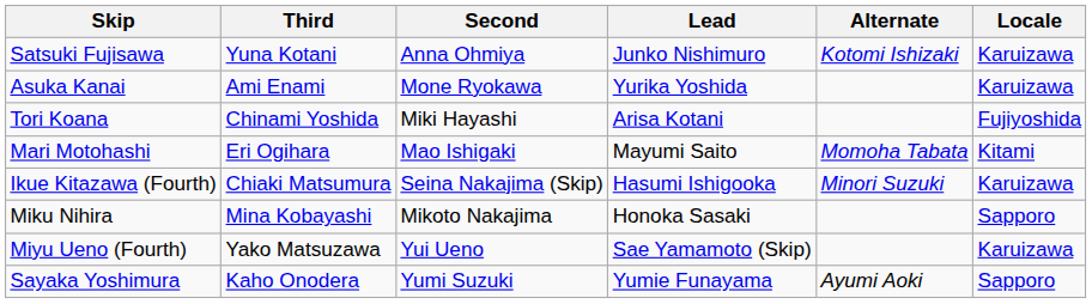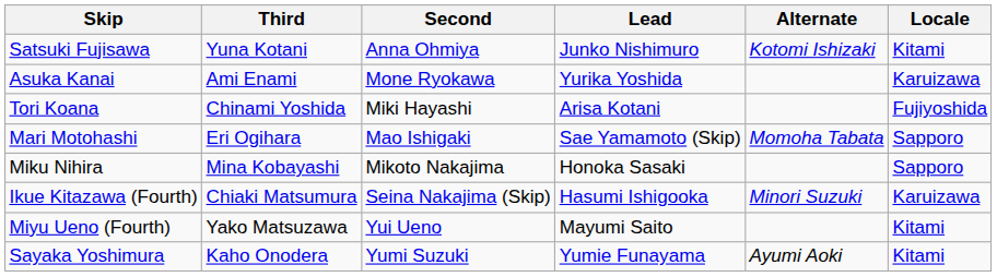 <table class=wikitable>
 <tr>
 <th scope="col">Skip</th>
 <th scope="col">Third</th>
 <th scope="col">Second</th>
 <th scope="col">Lead</th>
 <th scope="col">Alternate</th>
 <th scope="col">Locale</th>
 </tr>
 <tr>
 <td><a href='#'>Satsuki Fujisawa</a></td>
 <td><a href='#'>Yuna Kotani</a></td>
 <td><a href='#'>Anna Ohmiya</a></td>
 <td><a href='#'>Junko Nishimuro</a></td>
 <td><em><a href='#'>Kotomi Ishizaki</a></em></td>
-<td> <a href='#'>Karuizawa</a></td>
+<td> <a href='#'>Kitami</a></td>
 </tr>
 <tr>
 <td><a href='#'>Asuka Kanai</a></td>
 <td><a href='#'>Ami Enami</a></td>
 <td><a href='#'>Mone Ryokawa</a></td>
 <td><a href='#'>Yurika Yoshida</a></td>
 <td></td>
 <td> <a href='#'>Karuizawa</a></td>
 </tr>
 <tr>
 <td><a href='#'>Tori Koana</a></td>
 <td><a href='#'>Chinami Yoshida</a></td>
 <td>Miki Hayashi</td>
 <td><a href='#'>Arisa Kotani</a></td>
 <td></td>
 <td> <a href='#'>Fujiyoshida</a></td>
 </tr>
 <tr>
 <td><a href='#'>Mari Motohashi</a></td>
 <td><a href='#'>Eri Ogihara</a></td>
 <td><a href='#'>Mao Ishigaki</a></td>
-<td>Mayumi Saito</td>
+<td><a href='#'>Sae Yamamoto</a> (Skip)</td>
 <td><em><a href='#'>Momoha Tabata</a></em></td>
-<td> <a href='#'>Kitami</a></td>
+<td> <a href='#'>Sapporo</a></td>
+</tr>
+<tr>
+<td>Miku Nihira</td>
+<td><a href='#'>Mina Kobayashi</a></td>
+<td>Mikoto Nakajima</td>
+<td>Honoka Sasaki</td>
+<td></td>
+<td> <a href='#'>Sapporo</a></td>
 </tr>
 <tr>
 <td><a href='#'>Ikue Kitazawa</a> (Fourth)</td>
 <td><a href='#'>Chiaki Matsumura</a></td>
 <td><a href='#'>Seina Nakajima</a> (Skip)</td>
 <td><a href='#'>Hasumi Ishigooka</a></td>
 <td><em><a href='#'>Minori Suzuki</a></em></td>
 <td> <a href='#'>Karuizawa</a></td>
 </tr>
 <tr>
-<td>Miku Nihira</td>
-<td><a href='#'>Mina Kobayashi</a></td>
-<td>Mikoto Nakajima</td>
-<td>Honoka Sasaki</td>
-<td></td>
-<td> <a href='#'>Sapporo</a></td>
-</tr>
-<tr>
 <td><a href='#'>Miyu Ueno</a> (Fourth)</td>
 <td>Yako Matsuzawa</td>
 <td><a href='#'>Yui Ueno</a></td>
-<td><a href='#'>Sae Yamamoto</a> (Skip)</td>
+<td>Mayumi Saito</td>
 <td></td>
-<td> <a href='#'>Karuizawa</a></td>
+<td> <a href='#'>Kitami</a></td>
 </tr>
 <tr>
 <td><a href='#'>Sayaka Yoshimura</a></td>
 <td><a href='#'>Kaho Onodera</a></td>
 <td><a href='#'>Yumi Suzuki</a></td>
 <td><a href='#'>Yumie Funayama</a></td>
 <td><em>Ayumi Aoki</em></td>
-<td> <a href='#'>Sapporo</a></td>
+<td> <a href='#'>Kitami</a></td>
 </tr>
 </table>
